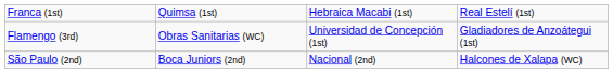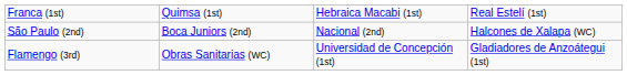 <table class="wikitable" width="100%" style="table-layout:fixed;">
 <tr>
 <td> <a href='#'>Franca</a> <small>(1st)</small></td>
 <td> <a href='#'>Quimsa</a> <small>(1st)</small></td>
 <td> <a href='#'>Hebraica Macabi</a> <small>(1st)</small></td>
 <td> <a href='#'>Real Estelí</a> <small>(1st)</small></td>
 </tr>
 <tr>
+<td> <a href='#'>São Paulo</a> <small>(2nd)</small></td>
+<td> <a href='#'>Boca Juniors</a> <small>(2nd)</small></td>
+<td> <a href='#'>Nacional</a> <small>(2nd)</small></td>
+<td> <a href='#'>Halcones de Xalapa</a> <small>(WC)</small></td>
+</tr>
+<tr>
 <td> <a href='#'>Flamengo</a> <small>(3rd)</small></td>
 <td> <a href='#'>Obras Sanitarias</a> <small>(WC)</small></td>
 <td> <a href='#'>Universidad de Concepción</a> <small>(1st)</small></td>
 <td> <a href='#'>Gladiadores de Anzoátegui</a> <small>(1st)</small></td>
 </tr>
-<tr>
-<td> <a href='#'>São Paulo</a> <small>(2nd)</small></td>
-<td> <a href='#'>Boca Juniors</a> <small>(2nd)</small></td>
-<td> <a href='#'>Nacional</a> <small>(2nd)</small></td>
-<td> <a href='#'>Halcones de Xalapa</a> <small>(WC)</small></td>
-</tr>
 </table>
